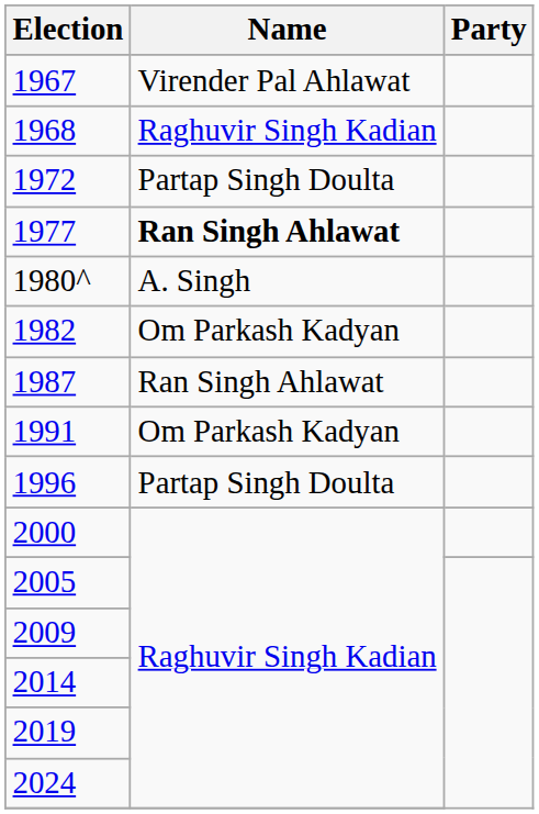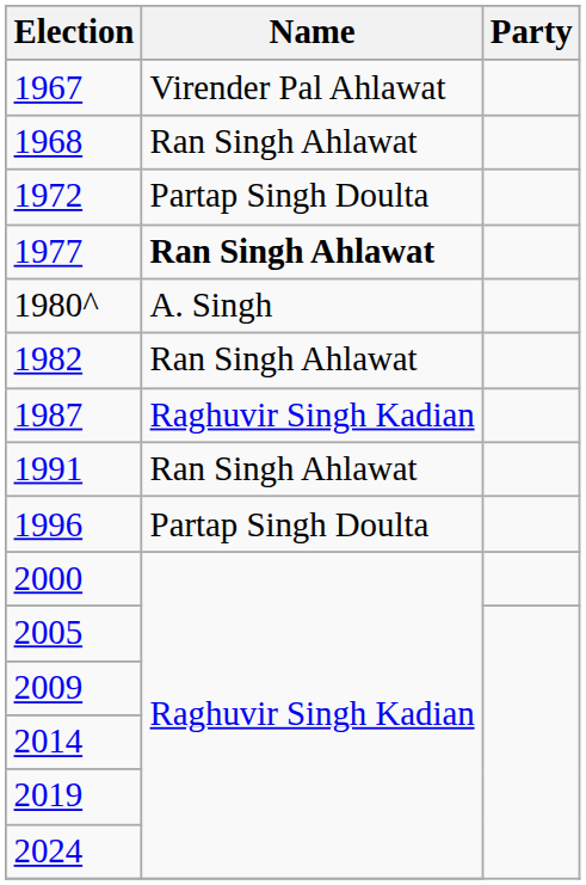 <table class="wikitable sortable">
 <tr>
 <th>Election</th>
 <th>Name</th>
 <th colspan="2">Party</th>
 </tr>
 <tr>
 <td><a href='#'>1967</a></td>
 <td>Virender Pal Ahlawat</td>
 <td></td>
 </tr>
 <tr>
 <td><a href='#'>1968</a></td>
-<td><a href='#'>Raghuvir Singh Kadian</a></td>
+<td>Ran Singh Ahlawat</td>
 </tr>
 <tr>
 <td><a href='#'>1972</a></td>
 <td>Partap Singh Doulta</td>
 <td></td>
 </tr>
 <tr>
 <td><a href='#'>1977</a></td>
 <td><strong>Ran Singh Ahlawat</strong></td>
 <td></td>
 </tr>
 <tr>
 <td>1980^</td>
 <td>A. Singh</td>
 <td></td>
 </tr>
 <tr>
 <td><a href='#'>1982</a></td>
-<td>Om Parkash Kadyan</td>
+<td>Ran Singh Ahlawat</td>
 <td></td>
 </tr>
 <tr>
 <td><a href='#'>1987</a></td>
-<td>Ran Singh Ahlawat</td>
+<td><a href='#'>Raghuvir Singh Kadian</a></td>
 </tr>
 <tr>
 <td><a href='#'>1991</a></td>
-<td>Om Parkash Kadyan</td>
+<td>Ran Singh Ahlawat</td>
 <td></td>
 </tr>
 <tr>
 <td><a href='#'>1996</a></td>
 <td>Partap Singh Doulta</td>
 <td></td>
 </tr>
 <tr>
 <td><a href='#'>2000</a></td>
 <td rowspan=6><a href='#'>Raghuvir Singh Kadian</a></td>
 <td></td>
 </tr>
 <tr>
 <td><a href='#'>2005</a></td>
 </tr>
 <tr>
 <td><a href='#'>2009</a></td>
 </tr>
 <tr>
 <td><a href='#'>2014</a></td>
 </tr>
 <tr>
 <td><a href='#'>2019</a></td>
 </tr>
 <tr>
 <td><a href='#'>2024</a></td>
 </tr>
 <tr>
 </tr>
 </table>
